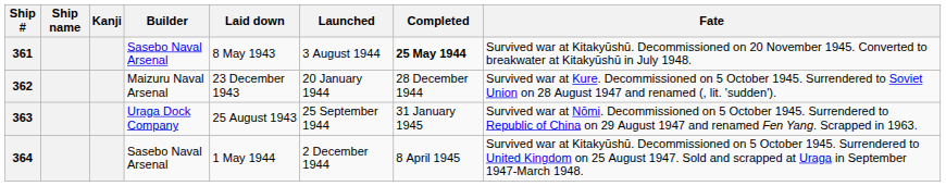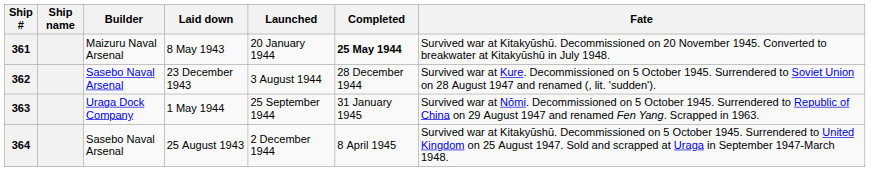 <table class="wikitable sortable plainrowheaders">
 <tr>
 <th scope="col">Ship #</th>
 <th scope="col">Ship name</th>
-<th scope="col">Kanji</th>
 <th scope="col">Builder</th>
 <th scope="col" data-sort-type=date>Laid down</th>
 <th scope="col" data-sort-type=date>Launched</th>
 <th scope="col" data-sort-type=date>Completed</th>
 <th scope="col" data-sort-type=date>Fate</th>
 </tr>
 <tr>
 <th scope="row">361</th>
 <th scope="row"></th>
-<th scope="row"></th>
-<td><a href='#'>Sasebo Naval Arsenal</a></td>
+<td>Maizuru Naval Arsenal</td>
 <td>8 May 1943</td>
-<td>3 August 1944</td>
+<td>20 January 1944</td>
 <td><strong>25 May 1944</strong></td>
 <td data-sort-value="20 November 1945">Survived war at Kitakyūshū. Decommissioned on 20 November 1945. Converted to breakwater at Kitakyūshū in July 1948.</td>
 </tr>
 <tr>
 <th scope="row">362</th>
 <th scope="row"></th>
-<th scope="row"></th>
-<td>Maizuru Naval Arsenal</td>
+<td><a href='#'>Sasebo Naval Arsenal</a></td>
 <td>23 December 1943</td>
-<td>20 January 1944</td>
+<td>3 August 1944</td>
 <td>28 December 1944</td>
 <td data-sort-value="28 August 1947">Survived war at <a href='#'>Kure</a>. Decommissioned on 5 October 1945. Surrendered to <a href='#'>Soviet Union</a> on 28 August 1947 and renamed  (, lit. 'sudden').</td>
 </tr>
 <tr>
 <th scope="row">363</th>
 <th scope="row"></th>
-<th scope="row"></th>
 <td><a href='#'>Uraga Dock Company</a></td>
-<td>25 August 1943</td>
+<td>1 May 1944</td>
 <td>25 September 1944</td>
 <td>31 January 1945</td>
 <td data-sort-value="29 August 1947">Survived war at <a href='#'>Nōmi</a>. Decommissioned on 5 October 1945. Surrendered to <a href='#'>Republic of China</a> on 29 August 1947 and renamed <em>Fen Yang</em>. Scrapped in 1963.</td>
 </tr>
 <tr>
 <th scope="row">364</th>
 <th scope="row"></th>
-<th scope="row"></th>
 <td>Sasebo Naval Arsenal</td>
-<td>1 May 1944</td>
+<td>25 August 1943</td>
 <td>2 December 1944</td>
 <td>8 April 1945</td>
 <td data-sort-value="25 August 1947">Survived war at Kitakyūshū. Decommissioned on 5 October 1945. Surrendered to <a href='#'>United Kingdom</a> on 25 August 1947. Sold and scrapped at <a href='#'>Uraga</a> in September 1947-March 1948.</td>
 </tr>
 </table>
